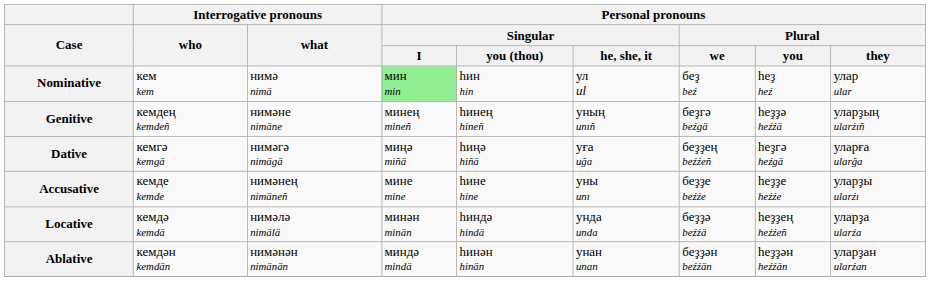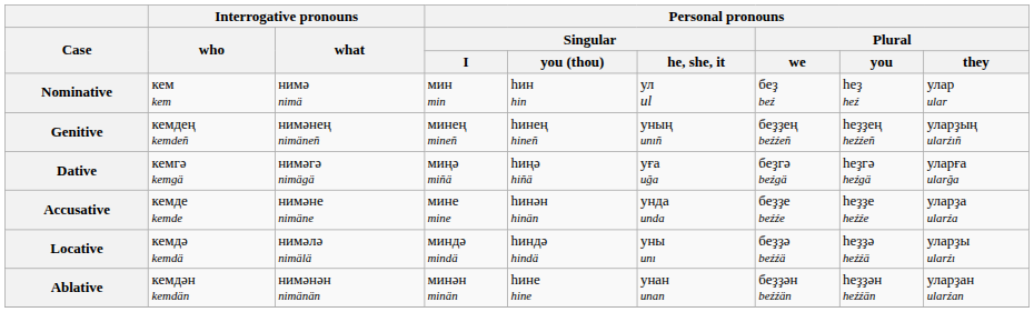 <table class="wikitable" style="margin:auto;width:90%;">
 <tr>
 <th></th>
 <th colspan="2">Interrogative pronouns</th>
 <th colspan="7">Personal pronouns</th>
 </tr>
 <tr>
 <th rowspan="2">Case</th>
 <th rowspan="2">who</th>
 <th rowspan="2">what</th>
 <th colspan="3">Singular</th>
 <th colspan="3">Plural</th>
 </tr>
 <tr>
 <th>I</th>
 <th>you (thou)</th>
 <th>he, she, it</th>
 <th>we</th>
 <th>you</th>
 <th>they</th>
 </tr>
 <tr>
 <th>Nominative</th>
 <td>кем<br><small><em>kem</em></small></td>
 <td>нимә<br><small><em>nimä</em></small></td>
-<td style="background: lightgreen;">мин<br><small><em>min</em></small></td>
+<td>мин<br><small><em>min</em></small></td>
 <td>һин<br><small><em>hin</em></small></td>
 <td>ул<br><em>ul</em></td>
 <td>беҙ<br><small><em>beź</em></small></td>
 <td>һеҙ<br><small><em>heź</em></small></td>
 <td>улар<br><small><em>ular</em></small></td>
 </tr>
 <tr>
 <th>Genitive</th>
 <td>кемдең<br><small><em>kemdeñ</em></small></td>
-<td>нимәне<br><small><em>nimäne</em></small></td>
+<td>нимәнең<br><small><em>nimäneñ</em></small></td>
 <td>минең<br><small><em>mineñ</em></small></td>
 <td>һинең<br><small><em>hineñ</em></small></td>
 <td>уның<br><small><em>unıñ</em></small></td>
-<td>беҙгә<br><small><em>beźgä</em></small></td>
-<td>һеҙҙә<br><small><em>heźźä</em></small></td>
+<td>беҙҙең<br><small><em>beźźeñ</em></small></td>
+<td>һеҙҙең<br><small><em>heźźeñ</em></small></td>
 <td>уларҙың<br><small><em>ularźıñ</em></small></td>
 </tr>
 <tr>
 <th>Dative</th>
 <td>кемгә<br><small><em>kemgä</em></small></td>
 <td>нимәгә<br><small><em>nimägä</em></small></td>
 <td>миңә<br><small><em>miñä</em></small></td>
 <td>һиңә<br><small><em>hiñä</em></small></td>
 <td>уға<br><small><em>uğa</em></small></td>
-<td>беҙҙең<br><small><em>beźźeñ</em></small></td>
+<td>беҙгә<br><small><em>beźgä</em></small></td>
 <td>һеҙгә<br><small><em>heźgä</em></small></td>
 <td>уларға <br><small><em>ularğa</em></small></td>
 </tr>
 <tr>
 <th>Accusative</th>
 <td>кемде<br><small><em>kemde</em></small></td>
-<td>нимәнең<br><small><em>nimäneñ</em></small></td>
+<td>нимәне<br><small><em>nimäne</em></small></td>
 <td>мине<br><small><em>mine</em></small></td>
-<td>һине<br><small><em>hine</em></small></td>
-<td>уны<br><small><em>unı</em></small></td>
+<td>һинән<br><small><em>hinän</em></small></td>
+<td>унда<br><small><em>unda</em></small></td>
 <td>беҙҙе<br><small><em>beźźe</em></small></td>
 <td>һеҙҙе<br><small><em>heźźe</em></small></td>
-<td>уларҙы<br><small><em>ularźı</em></small></td>
+<td>уларҙа<br><small><em>ularźa</em></small></td>
 </tr>
 <tr>
 <th>Locative</th>
 <td>кемдә<br><small><em>kemdä</em></small></td>
 <td>нимәлә<br><small><em>nimälä</em></small></td>
-<td>минән<br><small><em>minän</em></small></td>
+<td>миндә<br><small><em>mindä</em></small></td>
 <td>һиндә<br><small><em>hindä</em></small></td>
-<td>унда<br><small><em>unda</em></small></td>
+<td>уны<br><small><em>unı</em></small></td>
 <td>беҙҙә<br><small><em>beźźä</em></small></td>
-<td>һеҙҙең<br><small><em>heźźeñ</em></small></td>
-<td>уларҙа<br><small><em>ularźa</em></small></td>
+<td>һеҙҙә<br><small><em>heźźä</em></small></td>
+<td>уларҙы<br><small><em>ularźı</em></small></td>
 </tr>
 <tr>
 <th>Ablative</th>
 <td>кемдән<br><small><em>kemdän</em></small></td>
 <td>нимәнән<br><small><em>nimänän</em></small></td>
-<td>миндә<br><small><em>mindä</em></small></td>
-<td>һинән<br><small><em>hinän</em></small></td>
+<td>минән<br><small><em>minän</em></small></td>
+<td>һине<br><small><em>hine</em></small></td>
 <td>унан<br><small><em>unan</em></small></td>
 <td>беҙҙән<br><small><em>beźźän</em></small></td>
 <td>һеҙҙән<br><small><em>heźźän</em></small></td>
 <td>уларҙан<br><small><em>ularźan</em></small></td>
 </tr>
 <tr>
 </tr>
 </table>
